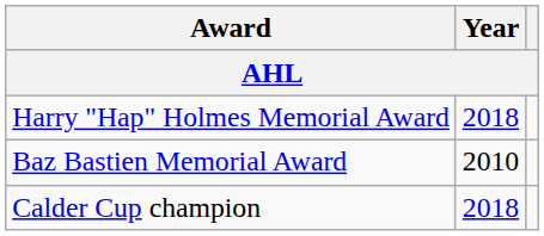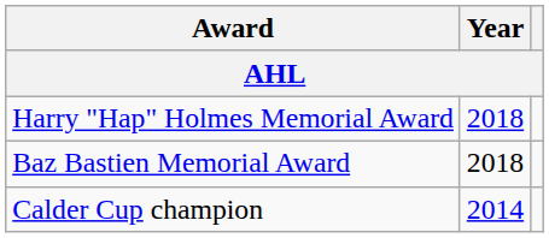 <table class="wikitable">
 <tr>
 <th>Award</th>
 <th>Year</th>
 <th></th>
 </tr>
 <tr>
 <th colspan="3"><a href='#'>AHL</a></th>
 </tr>
 <tr>
 <td><a href='#'>Harry "Hap" Holmes Memorial Award</a></td>
 <td><a href='#'>2018</a></td>
 <td></td>
 </tr>
 <tr>
 <td><a href='#'>Baz Bastien Memorial Award</a></td>
-<td>2010</td>
+<td>2018</td>
 <td></td>
 </tr>
 <tr>
 <td><a href='#'>Calder Cup</a> champion</td>
-<td><a href='#'>2018</a></td>
+<td><a href='#'>2014</a></td>
 <td></td>
 </tr>
 </table>
